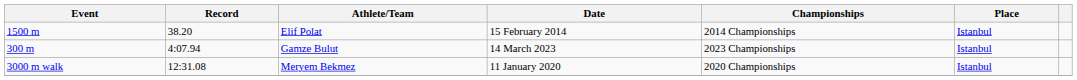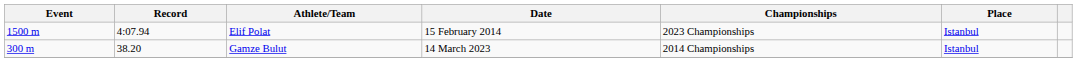 <table class="wikitable" style="font-size:95%; width: 95%;">
 <tr>
 <th>Event</th>
 <th>Record</th>
 <th>Athlete/Team</th>
 <th>Date</th>
 <th>Championships</th>
 <th>Place</th>
 <th></th>
 </tr>
 <tr>
 <td><a href='#'>1500 m</a></td>
-<td>38.20 </td>
+<td>4:07.94</td>
 <td><a href='#'>Elif Polat</a></td>
 <td>15 February 2014</td>
-<td>2014 Championships</td>
+<td>2023 Championships</td>
 <td><a href='#'>Istanbul</a></td>
 <td></td>
 </tr>
 <tr>
 <td><a href='#'>300 m</a></td>
-<td>4:07.94</td>
+<td>38.20 </td>
 <td><a href='#'>Gamze Bulut</a></td>
 <td>14 March 2023</td>
-<td>2023 Championships</td>
-<td><a href='#'>Istanbul</a></td>
-<td></td>
-</tr>
-<tr>
-<td><a href='#'>3000 m walk</a></td>
-<td>12:31.08 </td>
-<td><a href='#'>Meryem Bekmez</a></td>
-<td>11 January 2020</td>
-<td>2020 Championships</td>
+<td>2014 Championships</td>
 <td><a href='#'>Istanbul</a></td>
 <td></td>
 </tr>
 <tr>
 </tr>
 </table>
